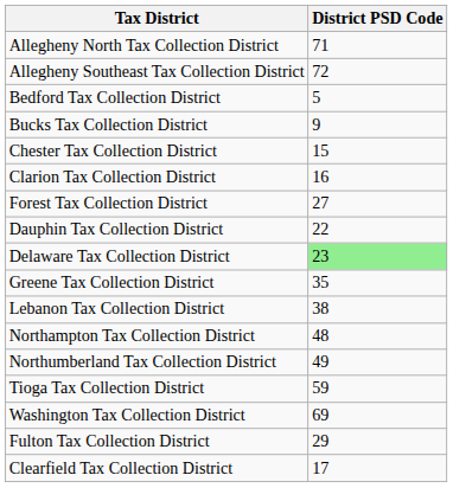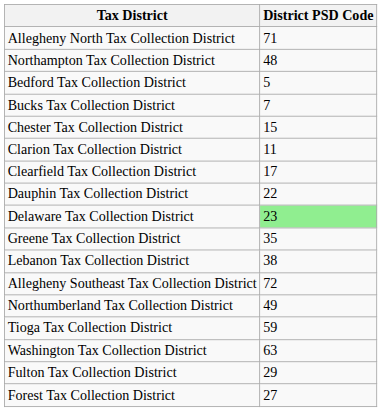 <table class="wikitable sortable">
 <tr>
 <th>Tax District</th>
 <th>District PSD Code</th>
 </tr>
 <tr>
 <td>Allegheny North Tax Collection District</td>
 <td>71</td>
 </tr>
 <tr>
-<td>Allegheny Southeast Tax Collection District</td>
-<td>72</td>
+<td>Northampton Tax Collection District</td>
+<td>48</td>
 </tr>
 <tr>
 <td>Bedford Tax Collection District</td>
 <td>5</td>
 </tr>
 <tr>
 <td>Bucks Tax Collection District</td>
-<td>9</td>
+<td>7</td>
 </tr>
 <tr>
 <td>Chester Tax Collection District</td>
 <td>15</td>
 </tr>
 <tr>
 <td>Clarion Tax Collection District</td>
-<td>16</td>
+<td>11</td>
 </tr>
 <tr>
-<td>Forest Tax Collection District</td>
-<td>27</td>
+<td>Clearfield Tax Collection District</td>
+<td>17</td>
 </tr>
 <tr>
 <td>Dauphin Tax Collection District</td>
 <td>22</td>
 </tr>
 <tr>
 <td>Delaware Tax Collection District</td>
 <td style="background: lightgreen;">23</td>
 </tr>
 <tr>
 <td>Greene Tax Collection District</td>
 <td>35</td>
 </tr>
 <tr>
 <td>Lebanon Tax Collection District</td>
 <td>38</td>
 </tr>
 <tr>
-<td>Northampton Tax Collection District</td>
-<td>48</td>
+<td>Allegheny Southeast Tax Collection District</td>
+<td>72</td>
 </tr>
 <tr>
 <td>Northumberland Tax Collection District</td>
 <td>49</td>
 </tr>
 <tr>
 <td>Tioga Tax Collection District</td>
 <td>59</td>
 </tr>
 <tr>
 <td>Washington Tax Collection District</td>
-<td>69</td>
+<td>63</td>
 </tr>
 <tr>
 <td>Fulton Tax Collection District</td>
 <td>29</td>
 </tr>
 <tr>
-<td>Clearfield Tax Collection District</td>
-<td>17</td>
+<td>Forest Tax Collection District</td>
+<td>27</td>
 </tr>
 </table>
